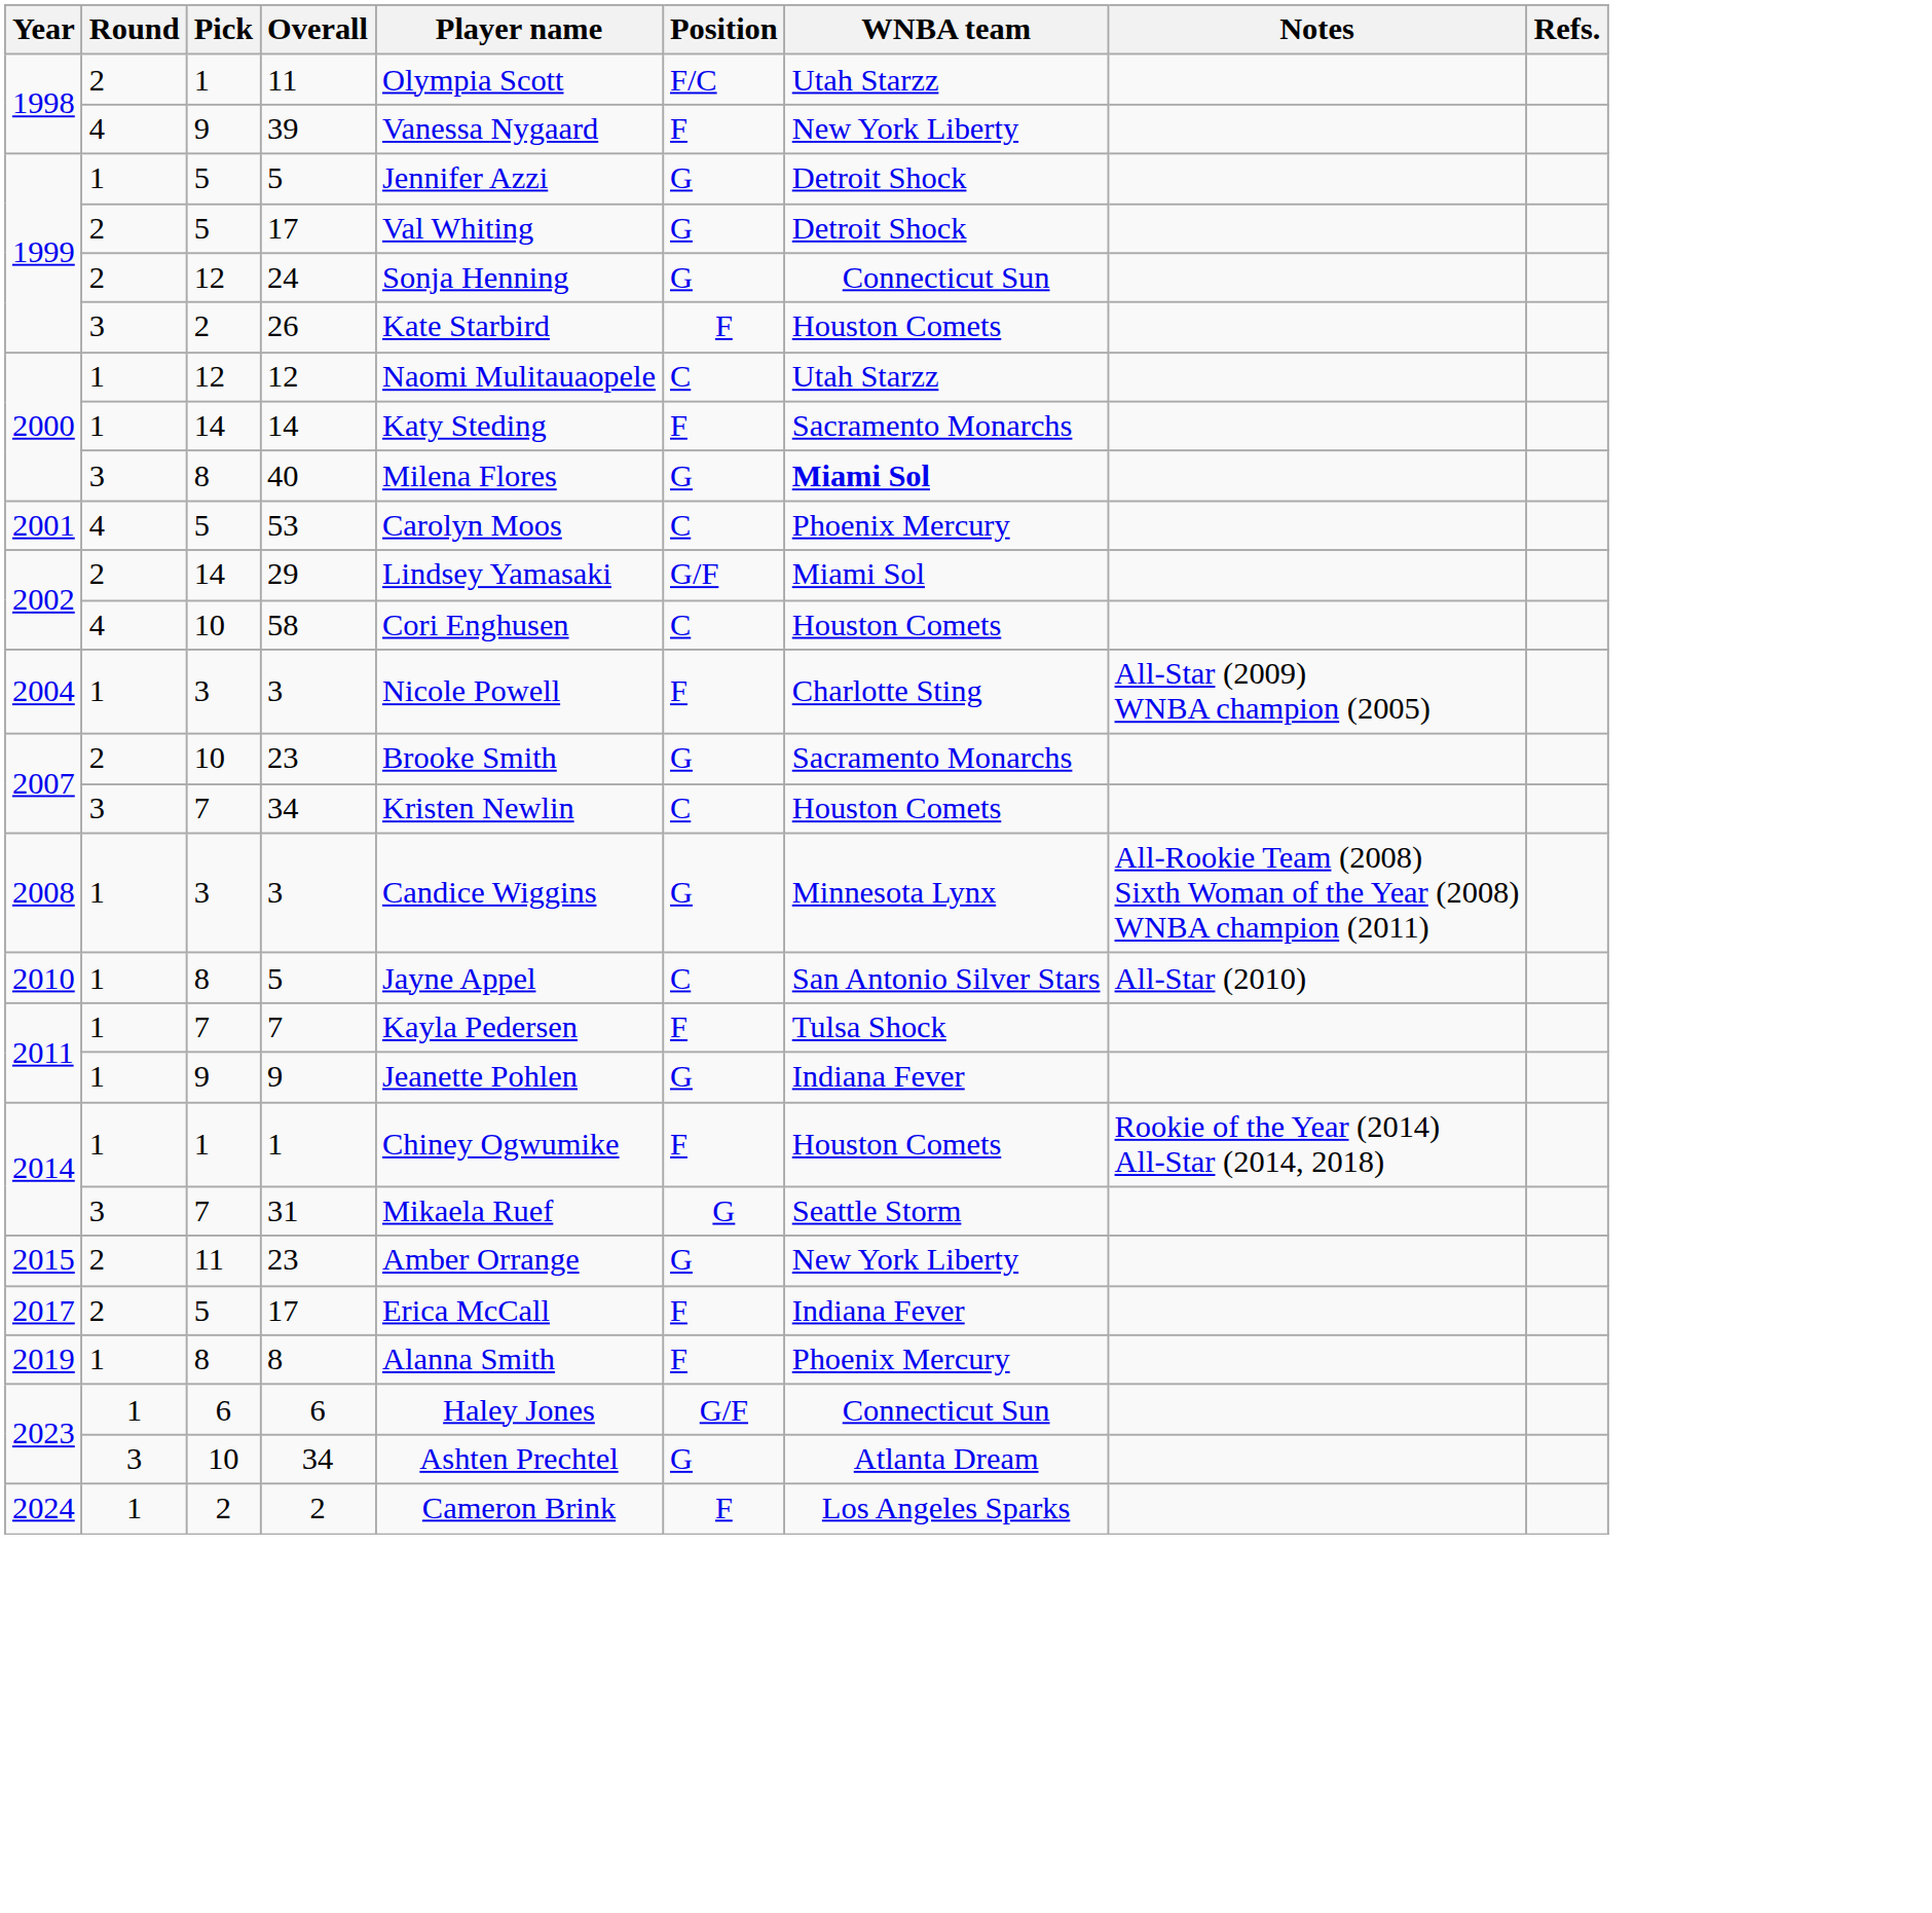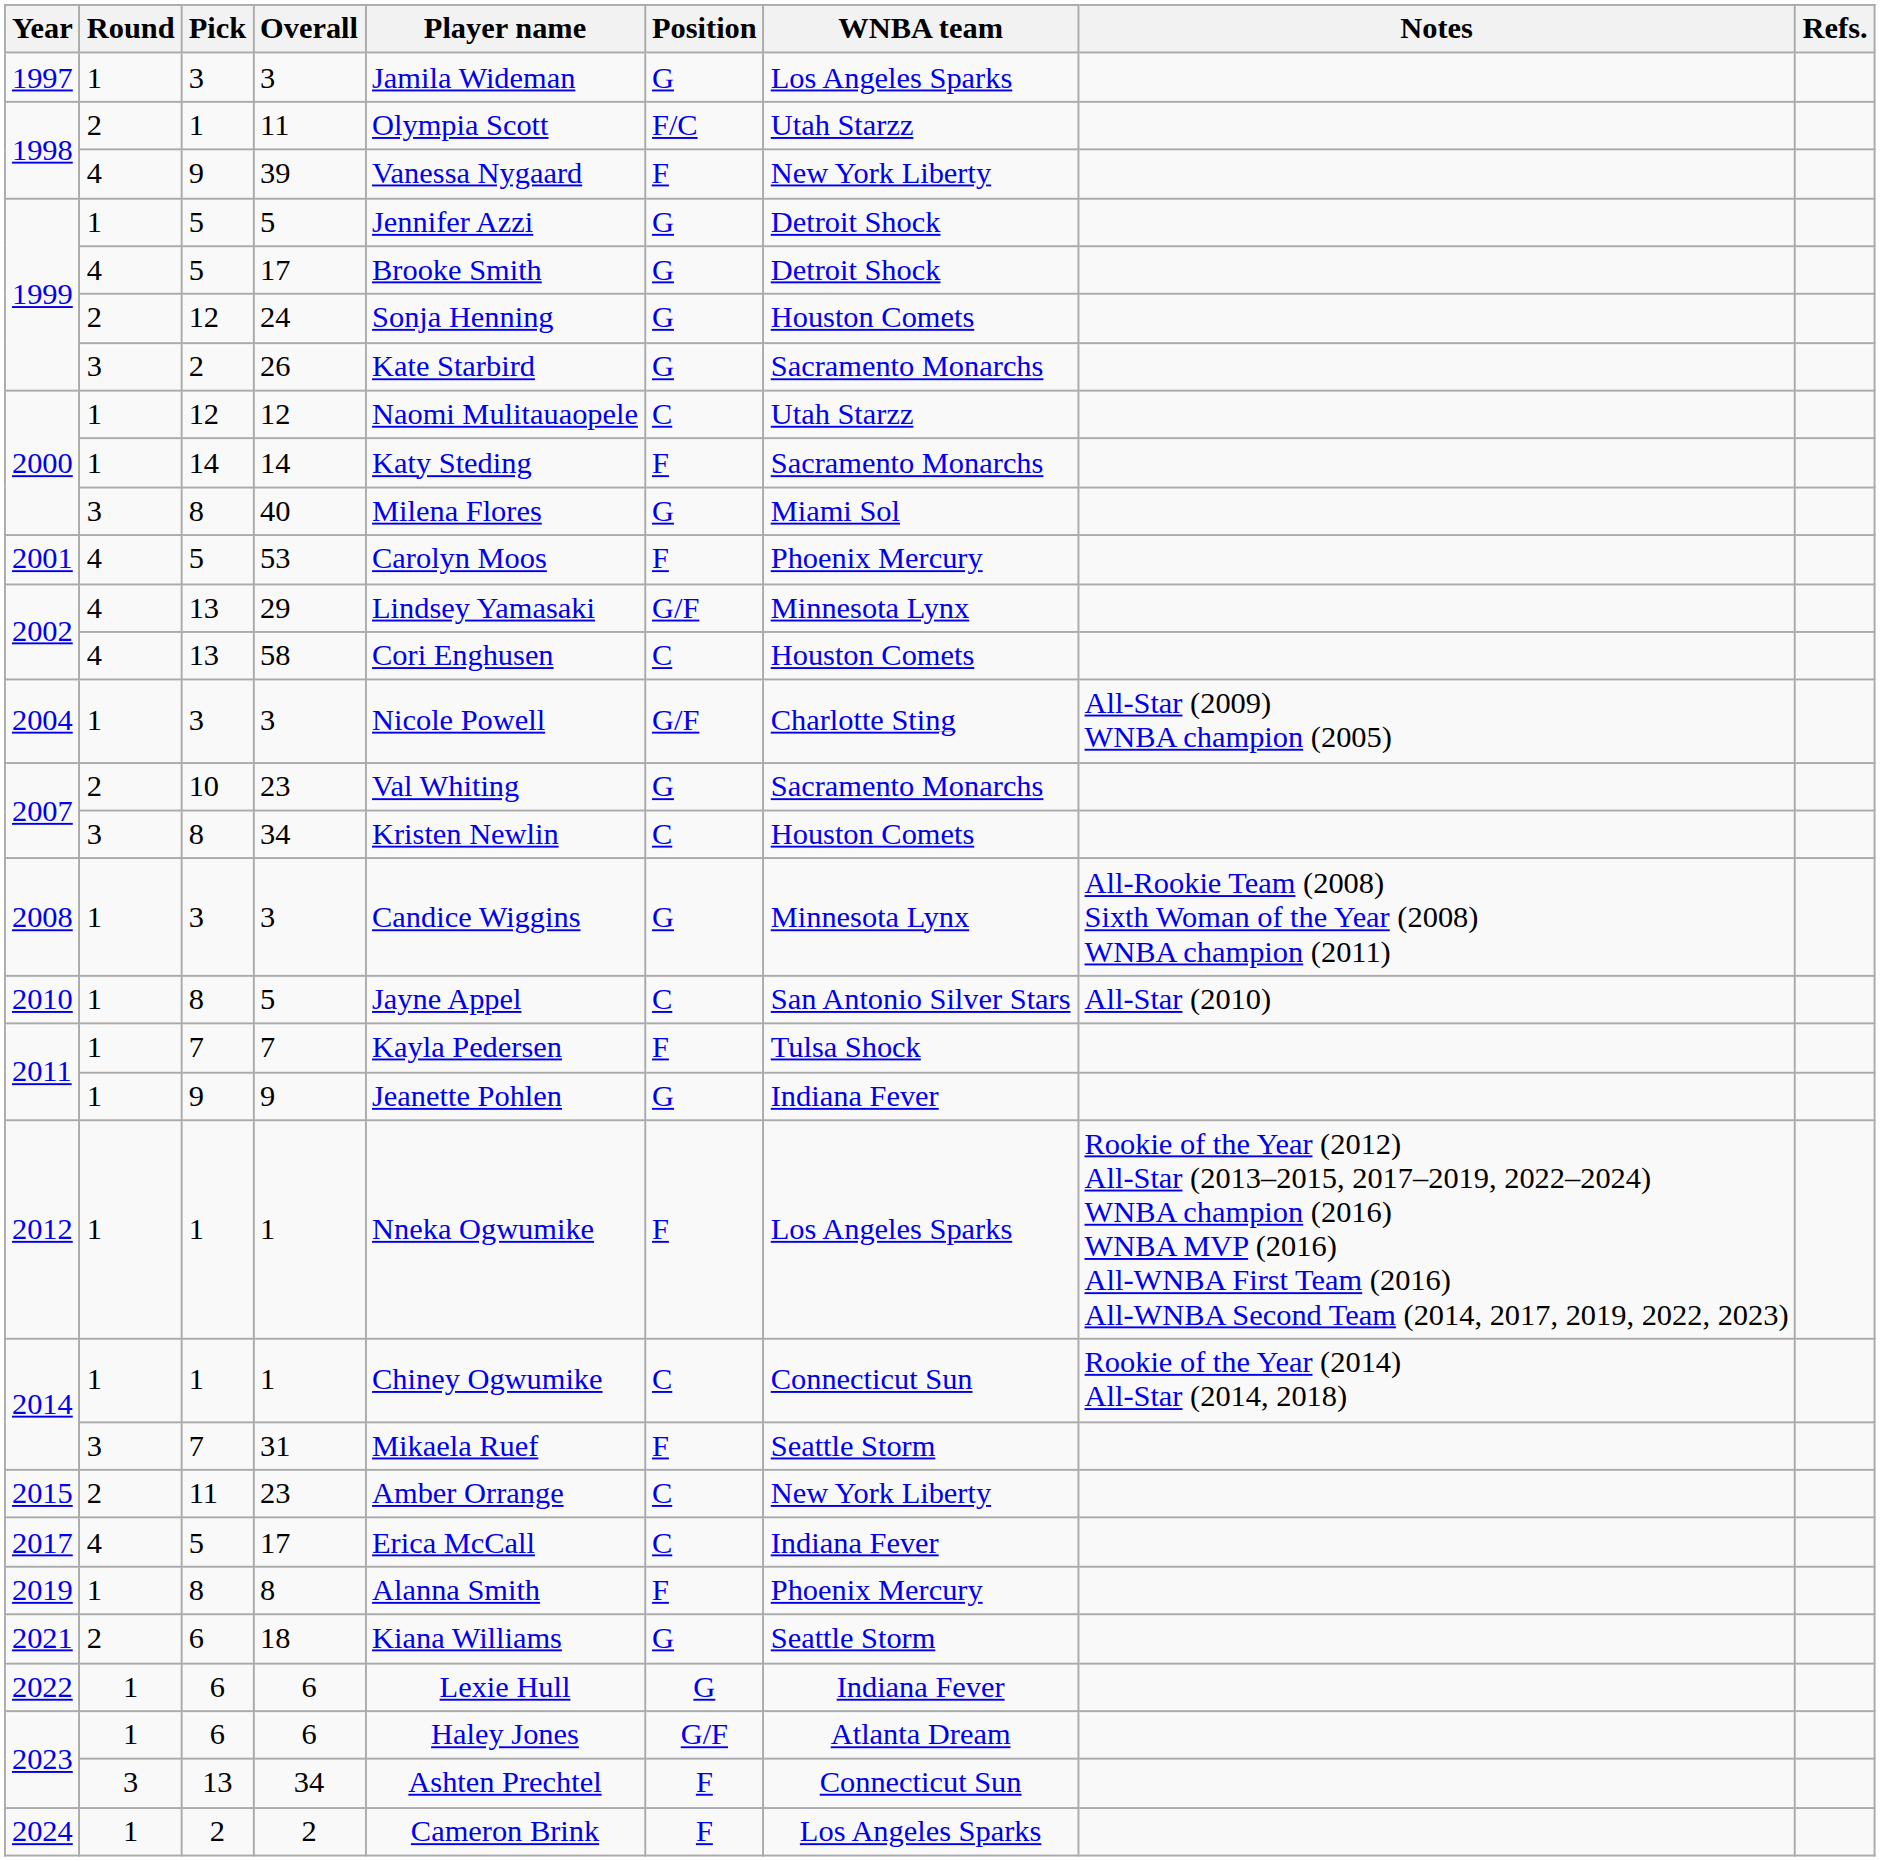 <table class="wikitable sortable defaultcenter">
 <tr>
 <th scope="col">Year</th>
 <th scope="col">Round</th>
 <th scope="col">Pick</th>
 <th scope="col">Overall</th>
 <th scope="col">Player name</th>
 <th scope="col">Position</th>
 <th scope="col">WNBA team</th>
 <th class="unsortable" scope="col">Notes</th>
 <th class="unsortable" scope="col">Refs.</th>
+</tr>
+<tr>
+<td><a href='#'>1997</a></td>
+<td>1</td>
+<td>3</td>
+<td>3</td>
+<td><a href='#'>Jamila Wideman</a></td>
+<td><a href='#'>G</a></td>
+<td><a href='#'>Los Angeles Sparks</a></td>
+<td></td>
+<td></td>
 </tr>
 <tr>
 <td rowspan="2"><a href='#'>1998</a></td>
 <td>2</td>
 <td>1</td>
 <td>11</td>
 <td><a href='#'>Olympia Scott</a></td>
 <td><a href='#'>F/C</a></td>
 <td><a href='#'>Utah Starzz</a></td>
 <td></td>
 <td></td>
 </tr>
 <tr>
 <td>4</td>
 <td>9</td>
 <td>39</td>
 <td><a href='#'>Vanessa Nygaard</a></td>
 <td><a href='#'>F</a></td>
 <td><a href='#'>New York Liberty</a></td>
 <td></td>
 <td></td>
 </tr>
 <tr>
 <td rowspan="4"><a href='#'>1999</a></td>
 <td>1</td>
 <td>5</td>
 <td>5</td>
 <td><a href='#'>Jennifer Azzi</a></td>
 <td><a href='#'>G</a></td>
 <td><a href='#'>Detroit Shock</a></td>
 <td></td>
 <td></td>
 </tr>
 <tr>
-<td>2</td>
+<td>4</td>
 <td>5</td>
 <td>17</td>
-<td><a href='#'>Val Whiting</a></td>
+<td><a href='#'>Brooke Smith</a></td>
 <td><a href='#'>G</a></td>
 <td><a href='#'>Detroit Shock</a></td>
 <td></td>
 <td></td>
 </tr>
 <tr>
 <td>2</td>
 <td>12</td>
 <td>24</td>
 <td><a href='#'>Sonja Henning</a></td>
 <td><a href='#'>G</a></td>
-<td align="center"><a href='#'>Connecticut Sun</a></td>
+<td><a href='#'>Houston Comets</a></td>
 <td></td>
 <td></td>
 </tr>
 <tr>
 <td>3</td>
 <td>2</td>
 <td>26</td>
 <td><a href='#'>Kate Starbird</a></td>
-<td align="center"><a href='#'>F</a></td>
-<td><a href='#'>Houston Comets</a></td>
+<td><a href='#'>G</a></td>
+<td><a href='#'>Sacramento Monarchs</a></td>
 <td></td>
 <td></td>
 </tr>
 <tr>
 <td rowspan="3"><a href='#'>2000</a></td>
 <td>1</td>
 <td>12</td>
 <td>12</td>
 <td><a href='#'>Naomi Mulitauaopele</a></td>
 <td><a href='#'>C</a></td>
 <td><a href='#'>Utah Starzz</a></td>
 <td></td>
 <td></td>
 </tr>
 <tr>
 <td>1</td>
 <td>14</td>
 <td>14</td>
 <td><a href='#'>Katy Steding</a></td>
 <td><a href='#'>F</a></td>
 <td><a href='#'>Sacramento Monarchs</a></td>
 <td></td>
 <td></td>
 </tr>
 <tr>
 <td>3</td>
 <td>8</td>
 <td>40</td>
 <td><a href='#'>Milena Flores</a></td>
 <td><a href='#'>G</a></td>
-<td><strong><a href='#'>Miami Sol</a></strong></td>
+<td><a href='#'>Miami Sol</a></td>
 <td></td>
 <td></td>
 </tr>
 <tr>
 <td><a href='#'>2001</a></td>
 <td>4</td>
 <td>5</td>
 <td>53</td>
 <td><a href='#'>Carolyn Moos</a></td>
-<td><a href='#'>C</a></td>
+<td><a href='#'>F</a></td>
 <td><a href='#'>Phoenix Mercury</a></td>
 <td></td>
 <td></td>
 </tr>
 <tr>
 <td rowspan="2"><a href='#'>2002</a></td>
-<td>2</td>
-<td>14</td>
+<td>4</td>
+<td>13</td>
 <td>29</td>
 <td><a href='#'>Lindsey Yamasaki</a></td>
 <td><a href='#'>G/F</a></td>
-<td><a href='#'>Miami Sol</a></td>
+<td><a href='#'>Minnesota Lynx</a></td>
 <td></td>
 <td></td>
 </tr>
 <tr>
 <td>4</td>
-<td>10</td>
+<td>13</td>
 <td>58</td>
 <td><a href='#'>Cori Enghusen</a></td>
 <td><a href='#'>C</a></td>
 <td><a href='#'>Houston Comets</a></td>
 <td></td>
 <td></td>
 </tr>
 <tr>
 <td><a href='#'>2004</a></td>
 <td>1</td>
 <td>3</td>
 <td>3</td>
 <td><a href='#'>Nicole Powell</a></td>
-<td><a href='#'>F</a></td>
+<td><a href='#'>G/F</a></td>
 <td><a href='#'>Charlotte Sting</a></td>
 <td><a href='#'>All-Star</a> (2009)<br><a href='#'>WNBA champion</a> (2005)</td>
 <td></td>
 </tr>
 <tr>
 <td rowspan="2"><a href='#'>2007</a></td>
 <td>2</td>
 <td>10</td>
 <td>23</td>
-<td><a href='#'>Brooke Smith</a></td>
+<td><a href='#'>Val Whiting</a></td>
 <td><a href='#'>G</a></td>
 <td><a href='#'>Sacramento Monarchs</a></td>
 <td></td>
 <td></td>
 </tr>
 <tr>
 <td>3</td>
-<td>7</td>
+<td>8</td>
 <td>34</td>
 <td><a href='#'>Kristen Newlin</a></td>
 <td><a href='#'>C</a></td>
 <td><a href='#'>Houston Comets</a></td>
 <td></td>
 <td></td>
 </tr>
 <tr>
 <td><a href='#'>2008</a></td>
 <td>1</td>
 <td>3</td>
 <td>3</td>
 <td><a href='#'>Candice Wiggins</a></td>
 <td><a href='#'>G</a></td>
 <td><a href='#'>Minnesota Lynx</a></td>
 <td><a href='#'>All-Rookie Team</a> (2008)<br><a href='#'>Sixth Woman of the Year</a> (2008)<br><a href='#'>WNBA champion</a> (2011)</td>
 <td></td>
 </tr>
 <tr>
 <td><a href='#'>2010</a></td>
 <td>1</td>
 <td>8</td>
 <td>5</td>
 <td><a href='#'>Jayne Appel</a></td>
 <td><a href='#'>C</a></td>
 <td><a href='#'>San Antonio Silver Stars</a></td>
 <td><a href='#'>All-Star</a> (2010)</td>
 <td></td>
 </tr>
 <tr>
 <td rowspan="2"><a href='#'>2011</a></td>
 <td>1</td>
 <td>7</td>
 <td>7</td>
 <td><a href='#'>Kayla Pedersen</a></td>
 <td><a href='#'>F</a></td>
 <td><a href='#'>Tulsa Shock</a></td>
 <td></td>
 <td></td>
 </tr>
 <tr>
 <td>1</td>
 <td>9</td>
 <td>9</td>
 <td><a href='#'>Jeanette Pohlen</a></td>
 <td><a href='#'>G</a></td>
 <td><a href='#'>Indiana Fever</a></td>
 <td></td>
 <td></td>
 </tr>
 <tr>
+<td><a href='#'>2012</a></td>
+<td>1</td>
+<td>1</td>
+<td>1</td>
+<td><a href='#'>Nneka Ogwumike</a></td>
+<td><a href='#'>F</a></td>
+<td><a href='#'>Los Angeles Sparks</a></td>
+<td><a href='#'>Rookie of the Year</a> (2012)<br><a href='#'>All-Star</a> (2013–2015, 2017–2019, 2022–2024)<br><a href='#'>WNBA champion</a> (2016)<br><a href='#'>WNBA MVP</a> (2016)<br><a href='#'>All-WNBA First Team</a> (2016)<br><a href='#'>All-WNBA Second Team</a> (2014, 2017, 2019, 2022, 2023)</td>
+<td></td>
+</tr>
+<tr>
 <td rowspan="2"><a href='#'>2014</a></td>
 <td>1</td>
 <td>1</td>
 <td>1</td>
 <td><a href='#'>Chiney Ogwumike</a></td>
-<td><a href='#'>F</a></td>
-<td><a href='#'>Houston Comets</a></td>
+<td><a href='#'>C</a></td>
+<td><a href='#'>Connecticut Sun</a></td>
 <td><a href='#'>Rookie of the Year</a> (2014)<br><a href='#'>All-Star</a> (2014, 2018)</td>
 <td></td>
 </tr>
 <tr>
 <td>3</td>
 <td>7</td>
 <td>31</td>
 <td><a href='#'>Mikaela Ruef</a></td>
-<td align="center"><a href='#'>G</a></td>
+<td><a href='#'>F</a></td>
 <td><a href='#'>Seattle Storm</a></td>
 <td></td>
 <td></td>
 </tr>
 <tr>
 <td><a href='#'>2015</a></td>
 <td>2</td>
 <td>11</td>
 <td>23</td>
 <td><a href='#'>Amber Orrange</a></td>
-<td><a href='#'>G</a></td>
+<td><a href='#'>C</a></td>
 <td><a href='#'>New York Liberty</a></td>
 <td></td>
 <td></td>
 </tr>
 <tr>
 <td><a href='#'>2017</a></td>
-<td>2</td>
+<td>4</td>
 <td>5</td>
 <td>17</td>
 <td><a href='#'>Erica McCall</a></td>
-<td><a href='#'>F</a></td>
+<td><a href='#'>C</a></td>
 <td><a href='#'>Indiana Fever</a></td>
 <td></td>
 <td></td>
 </tr>
 <tr>
 <td><a href='#'>2019</a></td>
 <td>1</td>
 <td>8</td>
 <td>8</td>
 <td><a href='#'>Alanna Smith</a></td>
 <td><a href='#'>F</a></td>
 <td><a href='#'>Phoenix Mercury</a></td>
 <td></td>
 <td></td>
 </tr>
 <tr>
+<td><a href='#'>2021</a></td>
+<td>2</td>
+<td>6</td>
+<td>18</td>
+<td><a href='#'>Kiana Williams</a></td>
+<td><a href='#'>G</a></td>
+<td><a href='#'>Seattle Storm</a></td>
+<td></td>
+<td></td>
+</tr>
+<tr>
+<td align="center"><a href='#'>2022</a></td>
+<td align="center">1</td>
+<td align="center">6</td>
+<td align="center">6</td>
+<td scope="row" align="center"><a href='#'>Lexie Hull</a></td>
+<td align="center"><a href='#'>G</a></td>
+<td align="center"><a href='#'>Indiana Fever</a></td>
+<td align="center"></td>
+<td align="center"></td>
+</tr>
+<tr>
 <td rowspan="2" align="center"><a href='#'>2023</a></td>
 <td align="center">1</td>
 <td align="center">6</td>
 <td align="center">6</td>
 <td scope="row" align="center"><a href='#'>Haley Jones</a></td>
 <td align="center"><a href='#'>G/F</a></td>
-<td align="center"><a href='#'>Connecticut Sun</a></td>
+<td align="center"><a href='#'>Atlanta Dream</a></td>
 <td align="center"></td>
 <td align="center"></td>
 </tr>
 <tr>
 <td align="center">3</td>
-<td align="center">10</td>
+<td align="center">13</td>
 <td align="center">34</td>
 <td align="center"><a href='#'>Ashten Prechtel</a></td>
-<td><a href='#'>G</a></td>
-<td align="center"><a href='#'>Atlanta Dream</a></td>
+<td align="center"><a href='#'>F</a></td>
+<td align="center"><a href='#'>Connecticut Sun</a></td>
 <td align="center"></td>
 <td align="center"></td>
 </tr>
 <tr>
 <td align="center"><a href='#'>2024</a></td>
 <td align="center">1</td>
 <td align="center">2</td>
 <td align="center">2</td>
 <td scope="row" align="center"><a href='#'>Cameron Brink</a></td>
 <td align="center"><a href='#'>F</a></td>
 <td align="center"><a href='#'>Los Angeles Sparks</a></td>
 <td align="center"></td>
 <td align="center"></td>
 </tr>
 </table>
